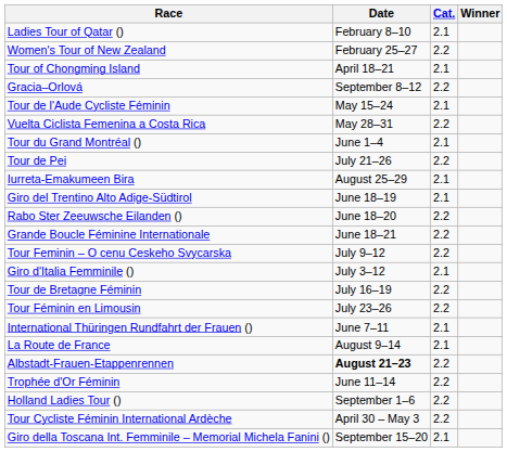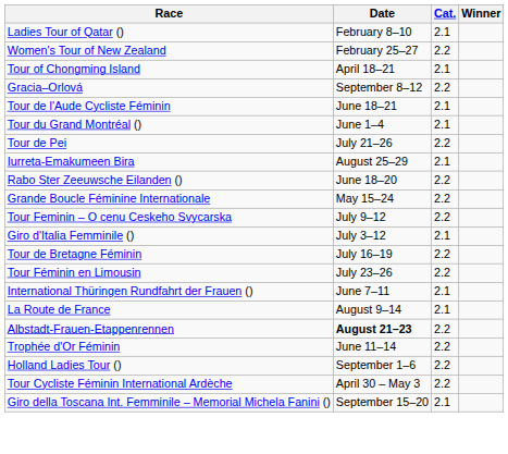 <table class="wikitable sortable">
 <tr>
 <th>Race</th>
 <th>Date</th>
 <th><a href='#'>Cat.</a></th>
 <th>Winner</th>
 </tr>
 <tr>
 <td> <a href='#'>Ladies Tour of Qatar</a> ()</td>
 <td>February 8–10</td>
 <td>2.1</td>
 <td></td>
 </tr>
 <tr>
 <td> <a href='#'>Women's Tour of New Zealand</a></td>
 <td>February 25–27</td>
 <td>2.2</td>
 <td></td>
 </tr>
 <tr>
 <td> <a href='#'>Tour of Chongming Island</a></td>
 <td>April 18–21</td>
 <td>2.1</td>
 <td></td>
 </tr>
 <tr>
 <td> <a href='#'>Gracia–Orlová</a></td>
 <td>September 8–12</td>
 <td>2.2</td>
 <td></td>
 </tr>
 <tr>
 <td> <a href='#'>Tour de l'Aude Cycliste Féminin</a></td>
-<td>May 15–24</td>
+<td>June 18–21</td>
 <td>2.1</td>
-<td></td>
-</tr>
-<tr>
-<td> <a href='#'>Vuelta Ciclista Femenina a Costa Rica</a></td>
-<td>May 28–31</td>
-<td>2.2</td>
 <td></td>
 </tr>
 <tr>
 <td> <a href='#'>Tour du Grand Montréal</a> ()</td>
 <td>June 1–4</td>
 <td>2.1</td>
 <td></td>
 </tr>
 <tr>
 <td> <a href='#'>Tour de Pei</a></td>
 <td>July 21–26</td>
 <td>2.2</td>
 <td></td>
 </tr>
 <tr>
 <td> <a href='#'>Iurreta-Emakumeen Bira</a></td>
 <td>August 25–29</td>
 <td>2.1</td>
 <td></td>
 </tr>
 <tr>
-<td> <a href='#'>Giro del Trentino Alto Adige-Südtirol</a></td>
-<td>June 18–19</td>
-<td>2.1</td>
-<td></td>
-</tr>
-<tr>
 <td> <a href='#'>Rabo Ster Zeeuwsche Eilanden</a> ()</td>
 <td>June 18–20</td>
 <td>2.2</td>
 <td></td>
 </tr>
 <tr>
 <td> <a href='#'>Grande Boucle Féminine Internationale</a></td>
-<td>June 18–21</td>
+<td>May 15–24</td>
 <td>2.2</td>
 <td></td>
 </tr>
 <tr>
 <td> <a href='#'>Tour Feminin – O cenu Ceskeho Svycarska</a></td>
 <td>July 9–12</td>
 <td>2.2</td>
 <td></td>
 </tr>
 <tr>
 <td> <a href='#'>Giro d'Italia Femminile</a> ()</td>
 <td>July 3–12</td>
 <td>2.1</td>
 <td></td>
 </tr>
 <tr>
 <td> <a href='#'>Tour de Bretagne Féminin</a></td>
 <td>July 16–19</td>
 <td>2.2</td>
 <td></td>
 </tr>
 <tr>
 <td> <a href='#'>Tour Féminin en Limousin</a></td>
 <td>July 23–26</td>
 <td>2.2</td>
 <td></td>
 </tr>
 <tr>
 <td> <a href='#'>International Thüringen Rundfahrt der Frauen</a> ()</td>
 <td>June 7–11</td>
 <td>2.1</td>
 <td></td>
 </tr>
 <tr>
 <td> <a href='#'>La Route de France</a></td>
 <td>August 9–14</td>
 <td>2.1</td>
 <td></td>
 </tr>
 <tr>
 <td> <a href='#'>Albstadt-Frauen-Etappenrennen</a></td>
 <td><strong>August 21–23</strong></td>
 <td>2.2</td>
 <td></td>
 </tr>
 <tr>
 <td> <a href='#'>Trophée d'Or Féminin</a></td>
 <td>June 11–14</td>
 <td>2.2</td>
 <td></td>
 </tr>
 <tr>
 <td> <a href='#'>Holland Ladies Tour</a> ()</td>
 <td>September 1–6</td>
 <td>2.2</td>
 <td></td>
 </tr>
 <tr>
 <td> <a href='#'>Tour Cycliste Féminin International Ardèche</a></td>
 <td>April 30 – May 3</td>
 <td>2.2</td>
 <td></td>
 </tr>
 <tr>
 <td> <a href='#'>Giro della Toscana Int. Femminile – Memorial Michela Fanini</a> ()</td>
 <td>September 15–20</td>
 <td>2.1</td>
 <td></td>
 </tr>
 </table>
